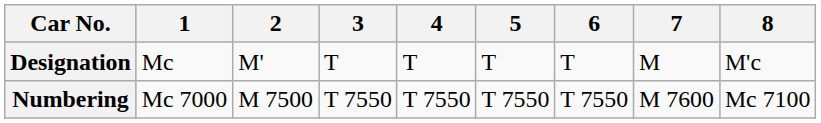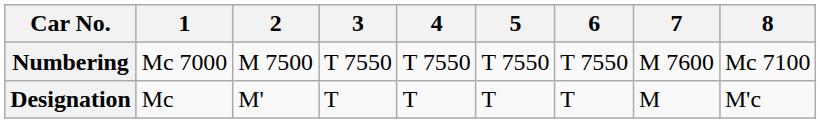 <table class="wikitable">
 <tr>
 <th>Car No.</th>
 <th>1</th>
 <th>2</th>
 <th>3</th>
 <th>4</th>
 <th>5</th>
 <th>6</th>
 <th>7</th>
 <th>8</th>
 </tr>
 <tr>
+<th>Numbering</th>
+<td>Mc 7000</td>
+<td>M 7500</td>
+<td>T 7550</td>
+<td>T 7550</td>
+<td>T 7550</td>
+<td>T 7550</td>
+<td>M 7600</td>
+<td>Mc 7100</td>
+</tr>
+<tr>
 <th>Designation</th>
 <td>Mc</td>
 <td>M'</td>
 <td>T</td>
 <td>T</td>
 <td>T</td>
 <td>T</td>
 <td>M</td>
 <td>M'c</td>
 </tr>
-<tr>
-<th>Numbering</th>
-<td>Mc 7000</td>
-<td>M 7500</td>
-<td>T 7550</td>
-<td>T 7550</td>
-<td>T 7550</td>
-<td>T 7550</td>
-<td>M 7600</td>
-<td>Mc 7100</td>
-</tr>
 </table>
